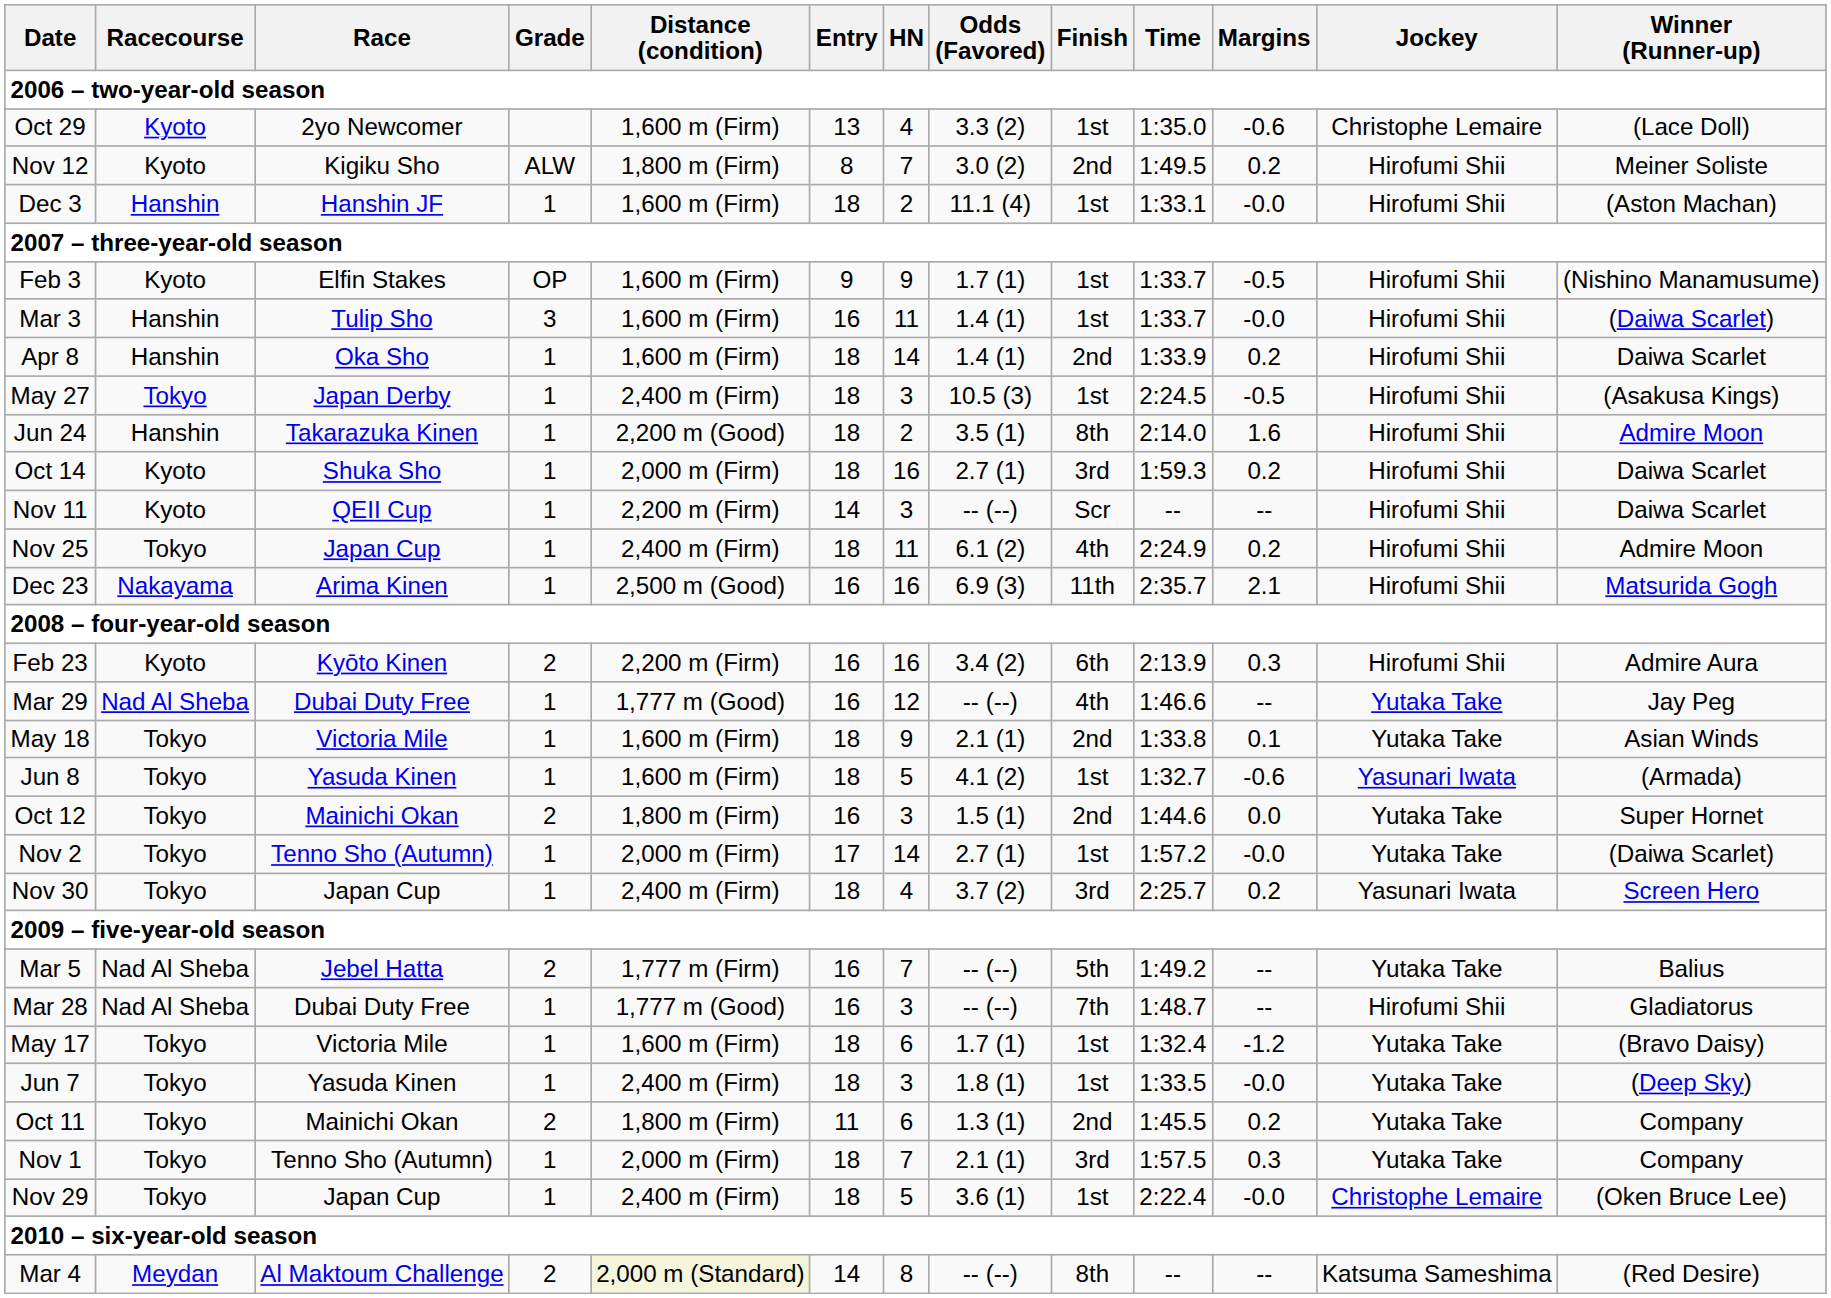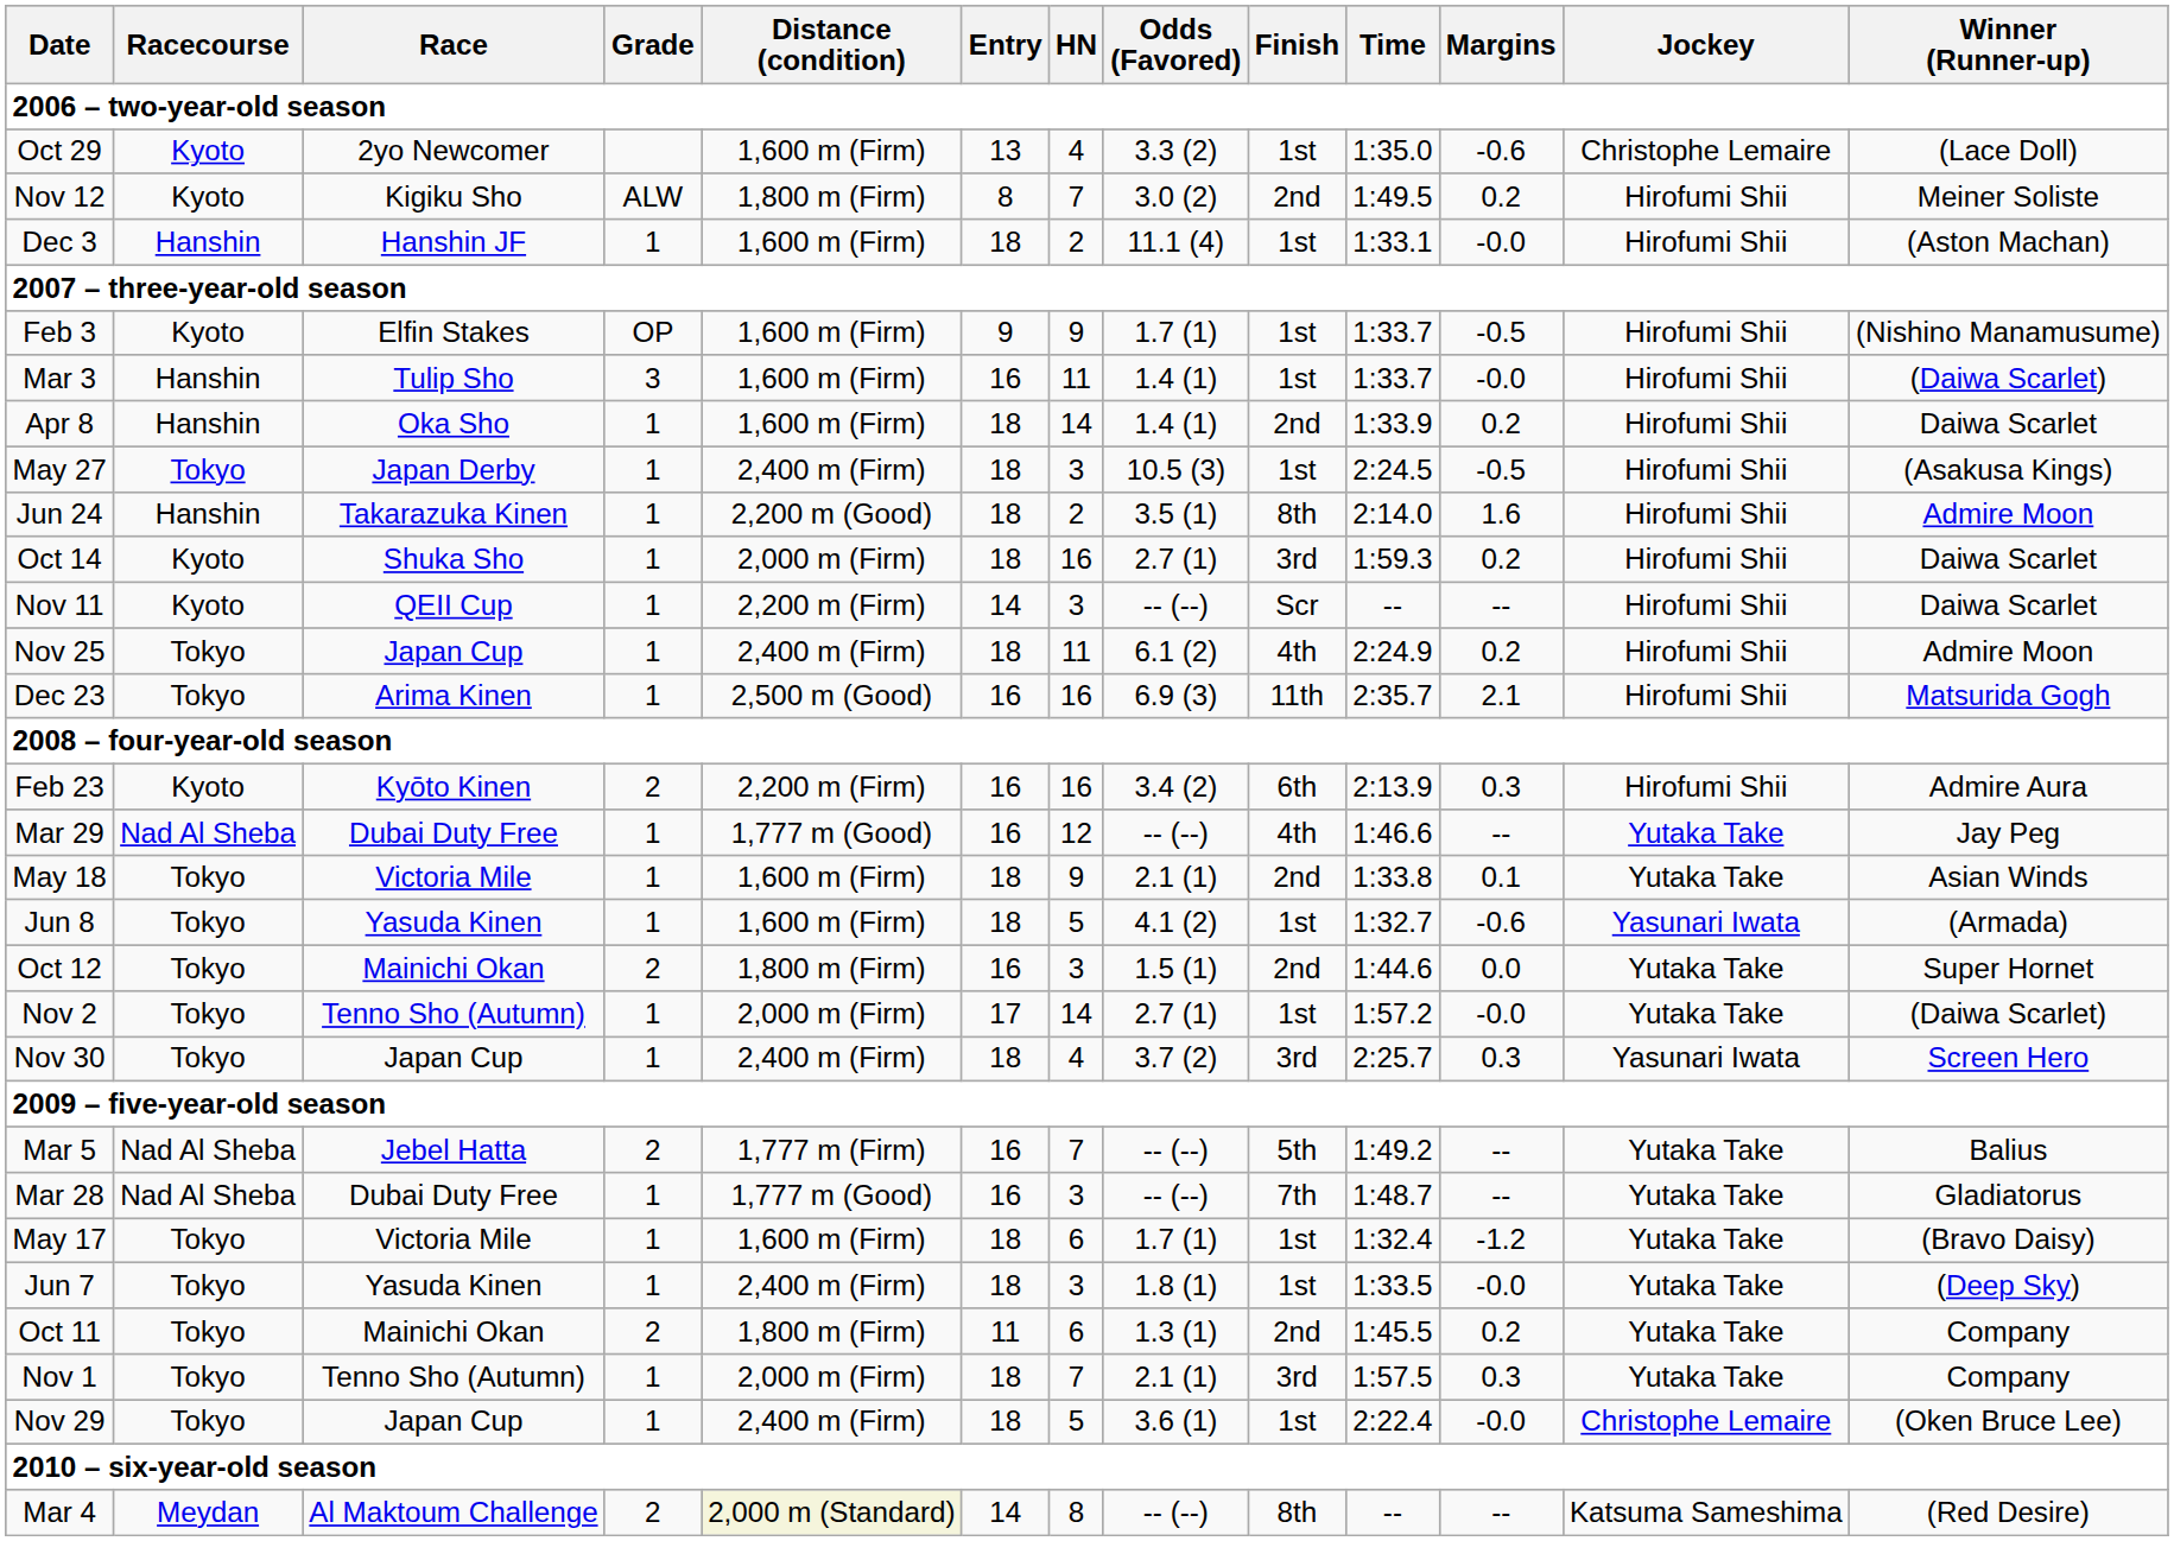 <table class="wikitable" style="border-collapse: collapse; font-size: 90%; text-align: center; white-space: nowrap">
 <tr>
 <th>Date</th>
 <th nowrap="">Racecourse</th>
 <th>Race</th>
 <th>Grade</th>
 <th>Distance<br>(condition)</th>
 <th>Entry</th>
 <th>HN</th>
 <th>Odds<br>(Favored)</th>
 <th>Finish</th>
 <th>Time</th>
 <th>Margins</th>
 <th>Jockey</th>
 <th>Winner<br>(Runner-up)</th>
 </tr>
 <tr style="background-color:white">
 <td colspan="13" align="left"><strong>2006 – two-year-old season</strong></td>
 </tr>
 <tr>
 <td>Oct 29</td>
 <td><a href='#'>Kyoto</a></td>
 <td>2yo Newcomer</td>
 <td></td>
 <td>1,600 m (Firm)</td>
 <td>13</td>
 <td>4</td>
 <td>3.3 (2)</td>
 <td><span>1st</span></td>
 <td>1:35.0</td>
 <td>-0.6</td>
 <td>Christophe Lemaire</td>
 <td>(Lace Doll)</td>
 </tr>
 <tr>
 <td>Nov 12</td>
 <td>Kyoto</td>
 <td>Kigiku Sho</td>
 <td>ALW</td>
 <td>1,800 m (Firm)</td>
 <td>8</td>
 <td>7</td>
 <td>3.0 (2)</td>
 <td><span>2nd</span></td>
 <td>1:49.5</td>
 <td>0.2</td>
 <td>Hirofumi Shii</td>
 <td>Meiner Soliste</td>
 </tr>
 <tr>
 <td>Dec 3</td>
 <td><a href='#'>Hanshin</a></td>
 <td><a href='#'>Hanshin JF</a></td>
 <td>1</td>
 <td>1,600 m (Firm)</td>
 <td>18</td>
 <td>2</td>
 <td>11.1 (4)</td>
 <td><span>1st</span></td>
 <td><span>1:33.1</span></td>
 <td>-0.0</td>
 <td>Hirofumi Shii</td>
 <td>(Aston Machan)</td>
 </tr>
 <tr style="background-color:white">
 <td colspan="13" align="left"><strong>2007 – three-year-old season</strong></td>
 </tr>
 <tr>
 <td>Feb 3</td>
 <td>Kyoto</td>
 <td>Elfin Stakes</td>
 <td>OP</td>
 <td>1,600 m (Firm)</td>
 <td>9</td>
 <td>9</td>
 <td>1.7 (1)</td>
 <td><span>1st</span></td>
 <td>1:33.7</td>
 <td>-0.5</td>
 <td>Hirofumi Shii</td>
 <td>(Nishino Manamusume)</td>
 </tr>
 <tr>
 <td>Mar 3</td>
 <td>Hanshin</td>
 <td><a href='#'>Tulip Sho</a></td>
 <td>3</td>
 <td>1,600 m (Firm)</td>
 <td>16</td>
 <td>11</td>
 <td>1.4 (1)</td>
 <td><span>1st</span></td>
 <td>1:33.7</td>
 <td>-0.0</td>
 <td>Hirofumi Shii</td>
 <td>(<a href='#'>Daiwa Scarlet</a>)</td>
 </tr>
 <tr>
 <td>Apr 8</td>
 <td>Hanshin</td>
 <td><a href='#'>Oka Sho</a></td>
 <td>1</td>
 <td>1,600 m (Firm)</td>
 <td>18</td>
 <td>14</td>
 <td>1.4 (1)</td>
 <td><span>2nd</span></td>
 <td>1:33.9</td>
 <td>0.2</td>
 <td>Hirofumi Shii</td>
 <td>Daiwa Scarlet</td>
 </tr>
 <tr>
 <td>May 27</td>
 <td><a href='#'>Tokyo</a></td>
 <td><a href='#'>Japan Derby</a></td>
 <td>1</td>
 <td>2,400 m (Firm)</td>
 <td>18</td>
 <td>3</td>
 <td>10.5 (3)</td>
 <td><span>1st</span></td>
 <td>2:24.5</td>
 <td>-0.5</td>
 <td>Hirofumi Shii</td>
 <td>(Asakusa Kings)</td>
 </tr>
 <tr>
 <td>Jun 24</td>
 <td>Hanshin</td>
 <td><a href='#'>Takarazuka Kinen</a></td>
 <td>1</td>
 <td>2,200 m (Good)</td>
 <td>18</td>
 <td>2</td>
 <td>3.5 (1)</td>
 <td>8th</td>
 <td>2:14.0</td>
 <td>1.6</td>
 <td>Hirofumi Shii</td>
 <td><a href='#'>Admire Moon</a></td>
 </tr>
 <tr>
 <td>Oct 14</td>
 <td>Kyoto</td>
 <td><a href='#'>Shuka Sho</a></td>
 <td>1</td>
 <td>2,000 m (Firm)</td>
 <td>18</td>
 <td>16</td>
 <td>2.7 (1)</td>
 <td><span>3rd</span></td>
 <td>1:59.3</td>
 <td>0.2</td>
 <td>Hirofumi Shii</td>
 <td>Daiwa Scarlet</td>
 </tr>
 <tr>
 <td>Nov 11</td>
 <td>Kyoto</td>
 <td><a href='#'>QEII Cup</a></td>
 <td>1</td>
 <td>2,200 m (Firm)</td>
 <td>14</td>
 <td>3</td>
 <td>-- (--)</td>
 <td>Scr</td>
 <td>--</td>
 <td>--</td>
 <td>Hirofumi Shii</td>
 <td>Daiwa Scarlet</td>
 </tr>
 <tr>
 <td>Nov 25</td>
 <td>Tokyo</td>
 <td><a href='#'>Japan Cup</a></td>
 <td>1</td>
 <td>2,400 m (Firm)</td>
 <td>18</td>
 <td>11</td>
 <td>6.1 (2)</td>
 <td>4th</td>
 <td>2:24.9</td>
 <td>0.2</td>
 <td>Hirofumi Shii</td>
 <td>Admire Moon</td>
 </tr>
 <tr>
 <td>Dec 23</td>
-<td><a href='#'>Nakayama</a></td>
+<td>Tokyo</td>
 <td><a href='#'>Arima Kinen</a></td>
 <td>1</td>
 <td>2,500 m (Good)</td>
 <td>16</td>
 <td>16</td>
 <td>6.9 (3)</td>
 <td>11th</td>
 <td>2:35.7</td>
 <td>2.1</td>
 <td>Hirofumi Shii</td>
 <td><a href='#'>Matsurida Gogh</a></td>
 </tr>
 <tr style="background-color:white">
 <td colspan="13" align="left"><strong>2008 – four-year-old season</strong></td>
 </tr>
 <tr>
 <td>Feb 23</td>
 <td>Kyoto</td>
 <td><a href='#'>Kyōto Kinen</a></td>
 <td>2</td>
 <td>2,200 m (Firm)</td>
 <td>16</td>
 <td>16</td>
 <td>3.4 (2)</td>
 <td>6th</td>
 <td>2:13.9</td>
 <td>0.3</td>
 <td>Hirofumi Shii</td>
 <td>Admire Aura</td>
 </tr>
 <tr>
 <td>Mar 29</td>
 <td><a href='#'>Nad Al Sheba</a></td>
 <td><a href='#'>Dubai Duty Free</a></td>
 <td>1</td>
 <td>1,777 m (Good)</td>
 <td>16</td>
 <td>12</td>
 <td>-- (--)</td>
 <td>4th</td>
 <td>1:46.6</td>
 <td>--</td>
 <td><a href='#'>Yutaka Take</a></td>
 <td>Jay Peg</td>
 </tr>
 <tr>
 <td>May 18</td>
 <td>Tokyo</td>
 <td><a href='#'>Victoria Mile</a></td>
 <td>1</td>
 <td>1,600 m (Firm)</td>
 <td>18</td>
 <td>9</td>
 <td>2.1 (1)</td>
 <td><span>2nd</span></td>
 <td>1:33.8</td>
 <td>0.1</td>
 <td>Yutaka Take</td>
 <td>Asian Winds</td>
 </tr>
 <tr>
 <td>Jun 8</td>
 <td>Tokyo</td>
 <td><a href='#'>Yasuda Kinen</a></td>
 <td>1</td>
 <td>1,600 m (Firm)</td>
 <td>18</td>
 <td>5</td>
 <td>4.1 (2)</td>
 <td><span>1st</span></td>
 <td>1:32.7</td>
 <td>-0.6</td>
 <td><a href='#'>Yasunari Iwata</a></td>
 <td>(Armada)</td>
 </tr>
 <tr>
 <td>Oct 12</td>
 <td>Tokyo</td>
 <td><a href='#'>Mainichi Okan</a></td>
 <td>2</td>
 <td>1,800 m (Firm)</td>
 <td>16</td>
 <td>3</td>
 <td>1.5 (1)</td>
 <td><span>2nd</span></td>
 <td>1:44.6</td>
 <td>0.0</td>
 <td>Yutaka Take</td>
 <td>Super Hornet</td>
 </tr>
 <tr>
 <td>Nov 2</td>
 <td>Tokyo</td>
 <td><a href='#'>Tenno Sho (Autumn)</a></td>
 <td>1</td>
 <td>2,000 m (Firm)</td>
 <td>17</td>
 <td>14</td>
 <td>2.7 (1)</td>
 <td><span>1st</span></td>
 <td><span>1:57.2</span></td>
 <td>-0.0</td>
 <td>Yutaka Take</td>
 <td>(Daiwa Scarlet)</td>
 </tr>
 <tr>
 <td>Nov 30</td>
 <td>Tokyo</td>
 <td>Japan Cup</td>
 <td>1</td>
 <td>2,400 m (Firm)</td>
 <td>18</td>
 <td>4</td>
 <td>3.7 (2)</td>
 <td><span>3rd</span></td>
 <td>2:25.7</td>
-<td>0.2</td>
+<td>0.3</td>
 <td>Yasunari Iwata</td>
 <td><a href='#'>Screen Hero</a></td>
 </tr>
 <tr style="background-color:white">
 <td colspan="13" align="left"><strong>2009 – five-year-old season</strong></td>
 </tr>
 <tr>
 <td>Mar 5</td>
 <td>Nad Al Sheba</td>
 <td><a href='#'>Jebel Hatta</a></td>
 <td>2</td>
 <td>1,777 m (Firm)</td>
 <td>16</td>
 <td>7</td>
 <td>-- (--)</td>
 <td>5th</td>
 <td>1:49.2</td>
 <td>--</td>
 <td>Yutaka Take</td>
 <td>Balius</td>
 </tr>
 <tr>
 <td>Mar 28</td>
 <td>Nad Al Sheba</td>
 <td>Dubai Duty Free</td>
 <td>1</td>
 <td>1,777 m (Good)</td>
 <td>16</td>
 <td>3</td>
 <td>-- (--)</td>
 <td>7th</td>
 <td>1:48.7</td>
 <td>--</td>
-<td>Hirofumi Shii</td>
+<td>Yutaka Take</td>
 <td>Gladiatorus</td>
 </tr>
 <tr>
 <td>May 17</td>
 <td>Tokyo</td>
 <td>Victoria Mile</td>
 <td>1</td>
 <td>1,600 m (Firm)</td>
 <td>18</td>
 <td>6</td>
 <td>1.7 (1)</td>
 <td><span>1st</span></td>
 <td>1:32.4</td>
 <td>-1.2</td>
 <td>Yutaka Take</td>
 <td>(Bravo Daisy)</td>
 </tr>
 <tr>
 <td>Jun 7</td>
 <td>Tokyo</td>
 <td>Yasuda Kinen</td>
 <td>1</td>
 <td>2,400 m (Firm)</td>
 <td>18</td>
 <td>3</td>
 <td>1.8 (1)</td>
 <td><span>1st</span></td>
 <td>1:33.5</td>
 <td>-0.0</td>
 <td>Yutaka Take</td>
 <td>(<a href='#'>Deep Sky</a>)</td>
 </tr>
 <tr>
 <td>Oct 11</td>
 <td>Tokyo</td>
 <td>Mainichi Okan</td>
 <td>2</td>
 <td>1,800 m (Firm)</td>
 <td>11</td>
 <td>6</td>
 <td>1.3 (1)</td>
 <td><span>2nd</span></td>
 <td>1:45.5</td>
 <td>0.2</td>
 <td>Yutaka Take</td>
 <td>Company</td>
 </tr>
 <tr>
 <td>Nov 1</td>
 <td>Tokyo</td>
 <td>Tenno Sho (Autumn)</td>
 <td>1</td>
 <td>2,000 m (Firm)</td>
 <td>18</td>
 <td>7</td>
 <td>2.1 (1)</td>
 <td><span>3rd</span></td>
 <td>1:57.5</td>
 <td>0.3</td>
 <td>Yutaka Take</td>
 <td>Company</td>
 </tr>
 <tr>
 <td>Nov 29</td>
 <td>Tokyo</td>
 <td>Japan Cup</td>
 <td>1</td>
 <td>2,400 m (Firm)</td>
 <td>18</td>
 <td>5</td>
 <td>3.6 (1)</td>
 <td><span>1st</span></td>
 <td>2:22.4</td>
 <td>-0.0</td>
 <td><a href='#'>Christophe Lemaire</a></td>
 <td>(Oken Bruce Lee)</td>
 </tr>
 <tr style="background-color:white">
 <td colspan="13" align="left"><strong>2010 – six-year-old season</strong></td>
 </tr>
 <tr>
 <td>Mar 4</td>
 <td><a href='#'>Meydan</a></td>
 <td><a href='#'>Al Maktoum Challenge</a></td>
 <td>2</td>
 <td style="background-color:beige">2,000 m (Standard)</td>
 <td>14</td>
 <td>8</td>
 <td>-- (--)</td>
 <td>8th</td>
 <td>--</td>
 <td>--</td>
 <td>Katsuma Sameshima</td>
 <td>(Red Desire)</td>
 </tr>
 </table>
